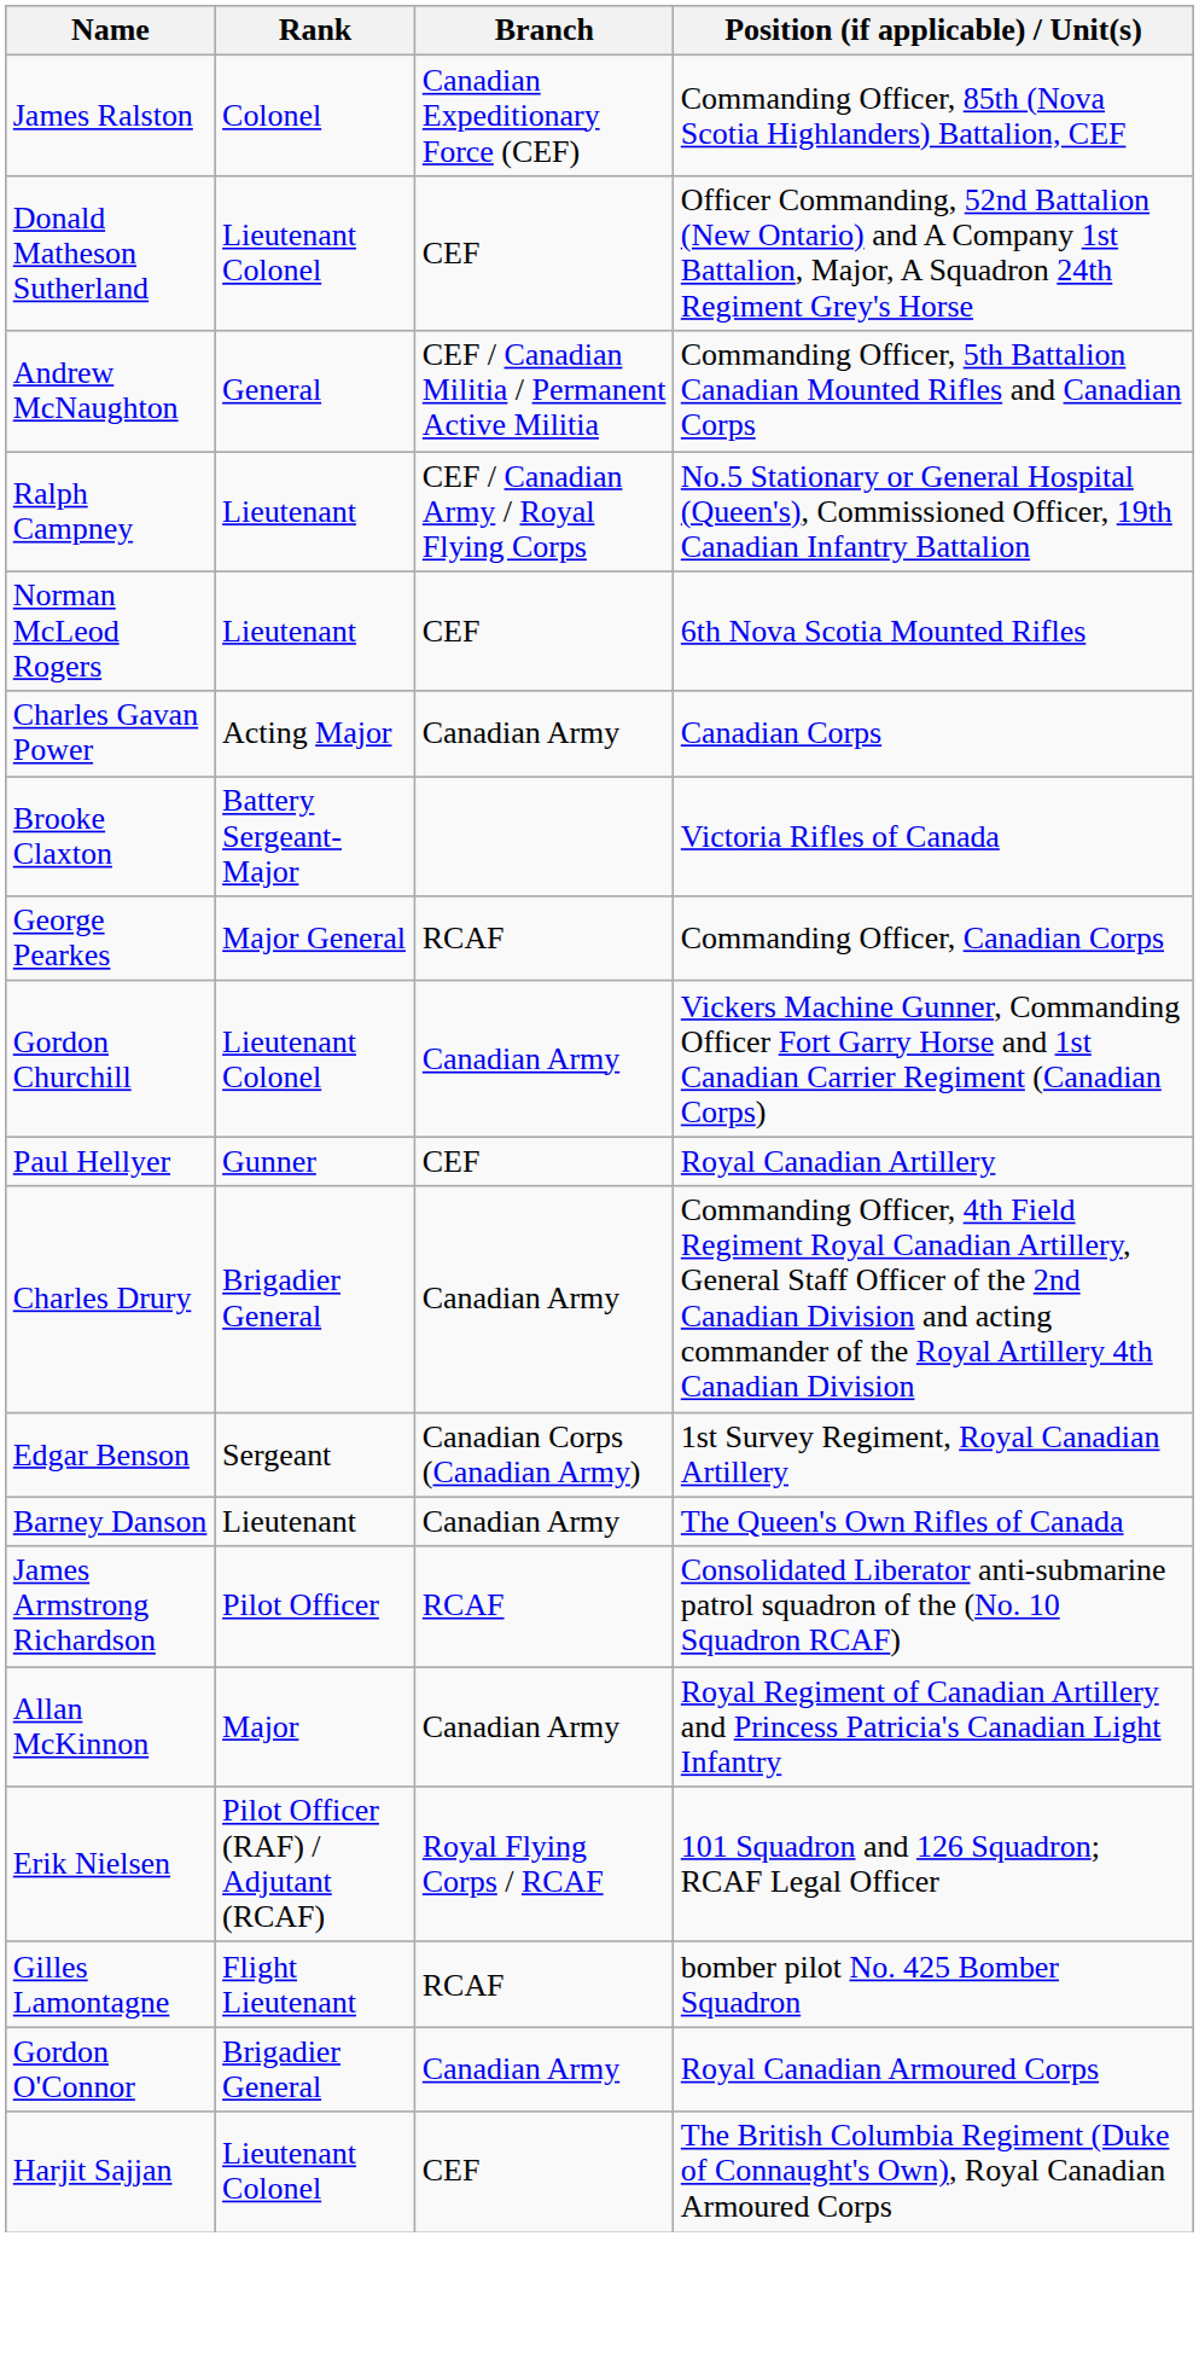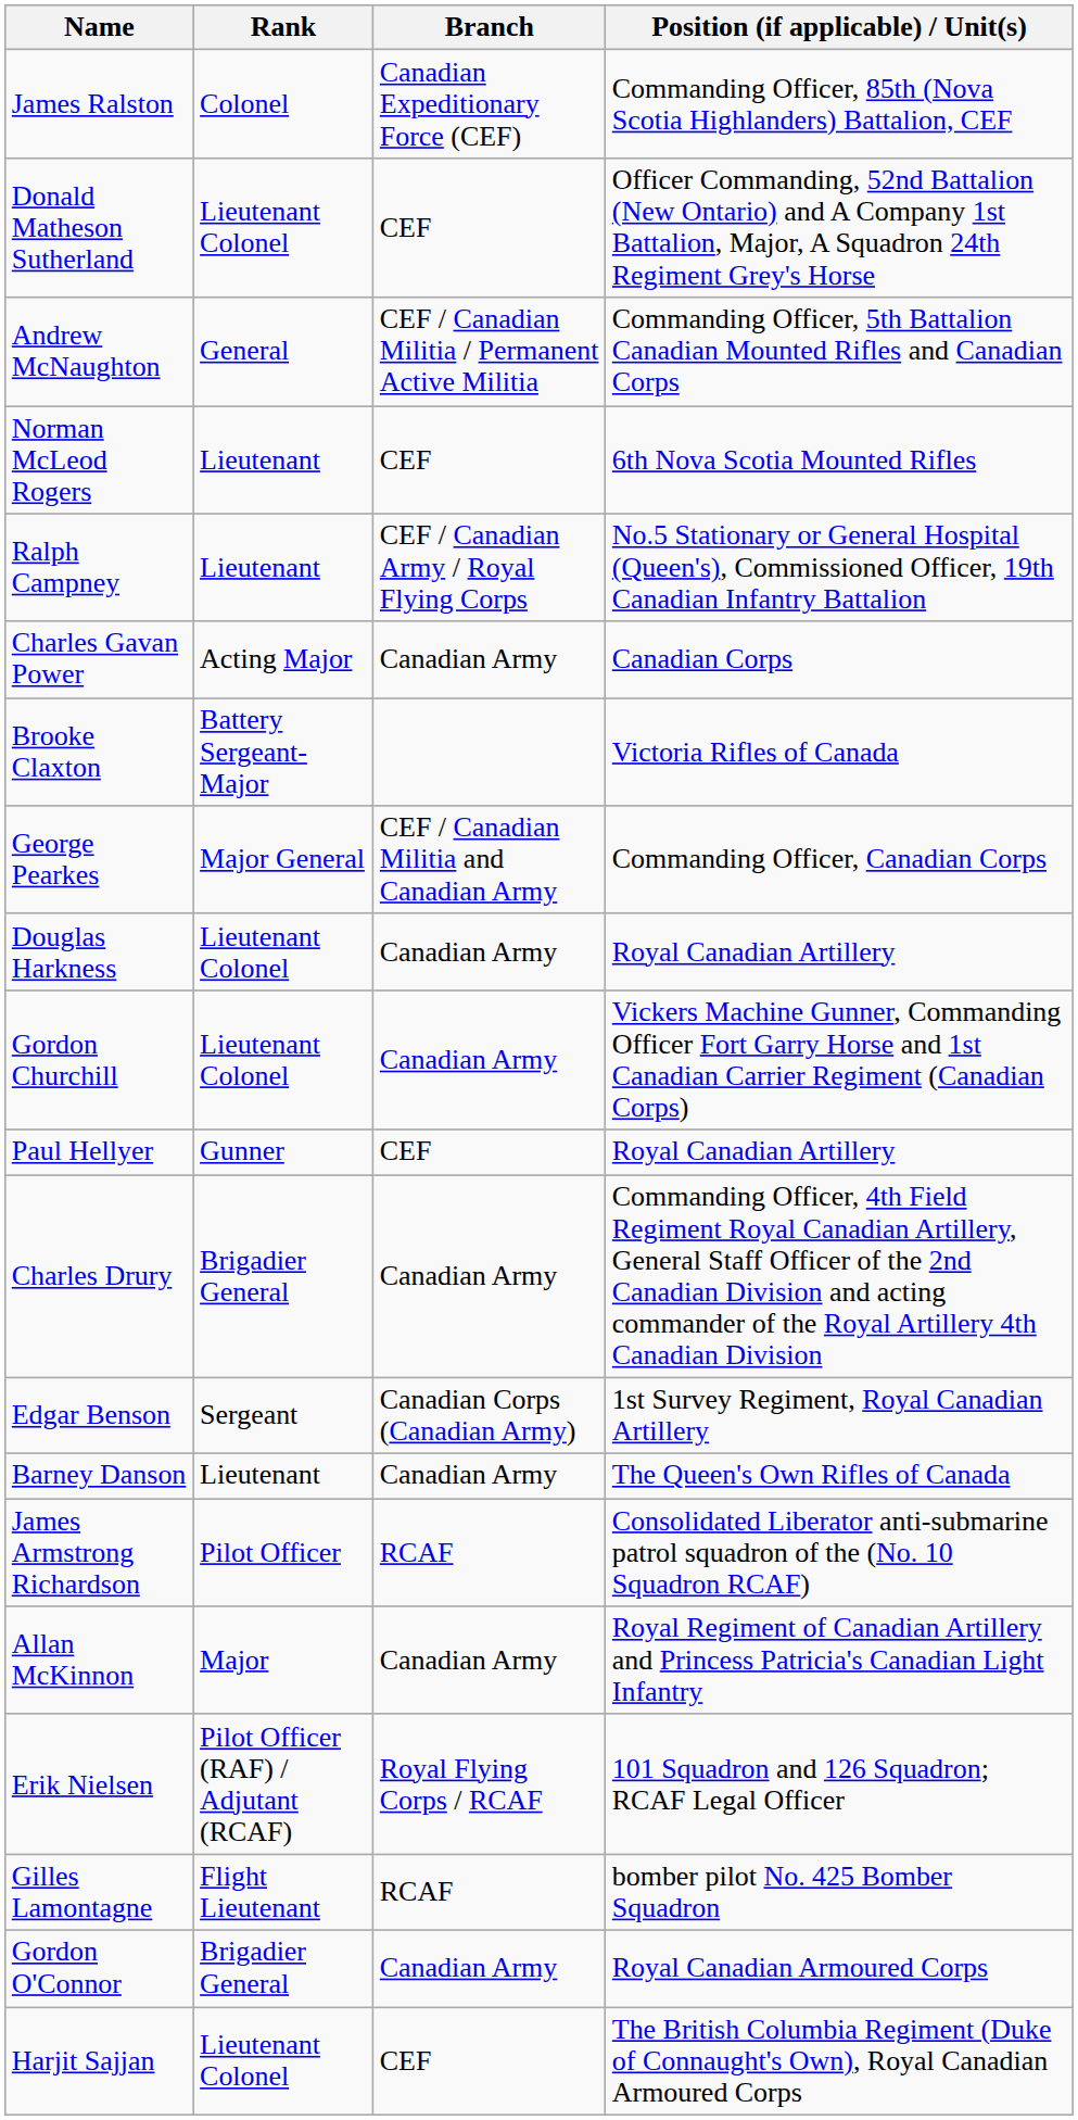 <table class="wikitable">
 <tr>
 <th>Name</th>
 <th>Rank</th>
 <th>Branch</th>
 <th>Position (if applicable) / Unit(s)</th>
 </tr>
 <tr>
 <td><a href='#'>James Ralston</a></td>
 <td><a href='#'>Colonel</a></td>
 <td><a href='#'>Canadian Expeditionary Force</a> (CEF)</td>
 <td>Commanding Officer, <a href='#'>85th (Nova Scotia Highlanders) Battalion, CEF</a></td>
 </tr>
 <tr>
 <td><a href='#'>Donald Matheson Sutherland</a></td>
 <td><a href='#'>Lieutenant Colonel</a></td>
 <td>CEF</td>
 <td>Officer Commanding, <a href='#'>52nd Battalion (New Ontario)</a> and A Company <a href='#'>1st Battalion</a>, Major, A Squadron <a href='#'>24th Regiment Grey's Horse</a></td>
 </tr>
 <tr>
 <td><a href='#'>Andrew McNaughton</a></td>
 <td><a href='#'>General</a></td>
 <td>CEF / <a href='#'>Canadian Militia</a> / <a href='#'>Permanent Active Militia</a></td>
 <td>Commanding Officer, <a href='#'>5th Battalion Canadian Mounted Rifles</a> and <a href='#'>Canadian Corps</a></td>
 </tr>
 <tr>
+<td><a href='#'>Norman McLeod Rogers</a></td>
+<td><a href='#'>Lieutenant</a></td>
+<td>CEF</td>
+<td><a href='#'>6th Nova Scotia Mounted Rifles</a></td>
+</tr>
+<tr>
 <td><a href='#'>Ralph Campney</a></td>
 <td><a href='#'>Lieutenant</a></td>
 <td>CEF / <a href='#'>Canadian Army</a> / <a href='#'>Royal Flying Corps</a></td>
 <td><a href='#'>No.5 Stationary or General Hospital (Queen's)</a>, Commissioned Officer, <a href='#'>19th Canadian Infantry Battalion</a></td>
-</tr>
-<tr>
-<td><a href='#'>Norman McLeod Rogers</a></td>
-<td><a href='#'>Lieutenant</a></td>
-<td>CEF</td>
-<td><a href='#'>6th Nova Scotia Mounted Rifles</a></td>
 </tr>
 <tr>
 <td><a href='#'>Charles Gavan Power</a></td>
 <td>Acting <a href='#'>Major</a></td>
 <td>Canadian Army</td>
 <td><a href='#'>Canadian Corps</a></td>
 </tr>
 <tr>
 <td><a href='#'>Brooke Claxton</a></td>
 <td><a href='#'>Battery Sergeant-Major</a></td>
 <td></td>
 <td><a href='#'>Victoria Rifles of Canada</a></td>
 </tr>
 <tr>
 <td><a href='#'>George Pearkes</a></td>
 <td><a href='#'>Major General</a></td>
-<td>RCAF</td>
+<td>CEF / <a href='#'>Canadian Militia</a> and <a href='#'>Canadian Army</a></td>
 <td>Commanding Officer, <a href='#'>Canadian Corps</a></td>
+</tr>
+<tr>
+<td><a href='#'>Douglas Harkness</a></td>
+<td><a href='#'>Lieutenant Colonel</a></td>
+<td>Canadian Army</td>
+<td><a href='#'>Royal Canadian Artillery</a></td>
 </tr>
 <tr>
 <td><a href='#'>Gordon Churchill</a></td>
 <td><a href='#'>Lieutenant Colonel</a></td>
 <td><a href='#'>Canadian Army</a></td>
 <td><a href='#'>Vickers Machine Gunner</a>, Commanding Officer <a href='#'>Fort Garry Horse</a> and <a href='#'>1st Canadian Carrier Regiment</a> (<a href='#'>Canadian Corps</a>)</td>
 </tr>
 <tr>
 <td><a href='#'>Paul Hellyer</a></td>
 <td><a href='#'>Gunner</a></td>
 <td>CEF</td>
 <td><a href='#'>Royal Canadian Artillery</a></td>
 </tr>
 <tr>
 <td><a href='#'>Charles Drury</a></td>
 <td><a href='#'>Brigadier General</a></td>
 <td>Canadian Army</td>
 <td>Commanding Officer, <a href='#'>4th Field Regiment Royal Canadian Artillery</a>, General Staff Officer of the <a href='#'>2nd Canadian Division</a> and acting commander of the <a href='#'>Royal Artillery 4th Canadian Division</a></td>
 </tr>
 <tr>
 <td><a href='#'>Edgar Benson</a></td>
 <td>Sergeant</td>
 <td>Canadian Corps (<a href='#'>Canadian Army</a>)</td>
 <td>1st Survey Regiment, <a href='#'>Royal Canadian Artillery</a></td>
 </tr>
 <tr>
 <td><a href='#'>Barney Danson</a></td>
 <td>Lieutenant</td>
 <td>Canadian Army</td>
 <td><a href='#'>The Queen's Own Rifles of Canada</a></td>
 </tr>
 <tr>
 <td><a href='#'>James Armstrong Richardson</a></td>
 <td><a href='#'>Pilot Officer</a></td>
 <td><a href='#'>RCAF</a></td>
 <td><a href='#'>Consolidated Liberator</a> anti-submarine patrol squadron of the (<a href='#'>No. 10 Squadron RCAF</a>)</td>
 </tr>
 <tr>
 <td><a href='#'>Allan McKinnon</a></td>
 <td><a href='#'>Major</a></td>
 <td>Canadian Army</td>
 <td><a href='#'>Royal Regiment of Canadian Artillery</a> and <a href='#'>Princess Patricia's Canadian Light Infantry</a></td>
 </tr>
 <tr>
 <td><a href='#'>Erik Nielsen</a></td>
 <td><a href='#'>Pilot Officer</a> (RAF) / <a href='#'>Adjutant</a> (RCAF)</td>
 <td><a href='#'>Royal Flying Corps</a> / <a href='#'>RCAF</a></td>
 <td><a href='#'>101 Squadron</a> and <a href='#'>126 Squadron</a>; RCAF Legal Officer</td>
 </tr>
 <tr>
 <td><a href='#'>Gilles Lamontagne</a></td>
 <td><a href='#'>Flight Lieutenant</a></td>
 <td>RCAF</td>
 <td>bomber pilot <a href='#'>No. 425 Bomber Squadron</a></td>
 </tr>
 <tr>
 <td><a href='#'>Gordon O'Connor</a></td>
 <td><a href='#'>Brigadier General</a></td>
 <td><a href='#'>Canadian Army</a></td>
 <td><a href='#'>Royal Canadian Armoured Corps</a></td>
 </tr>
 <tr>
 <td><a href='#'>Harjit Sajjan</a></td>
 <td><a href='#'>Lieutenant Colonel</a></td>
 <td>CEF</td>
 <td><a href='#'>The British Columbia Regiment (Duke of Connaught's Own)</a>, Royal Canadian Armoured Corps</td>
 </tr>
 </table>
